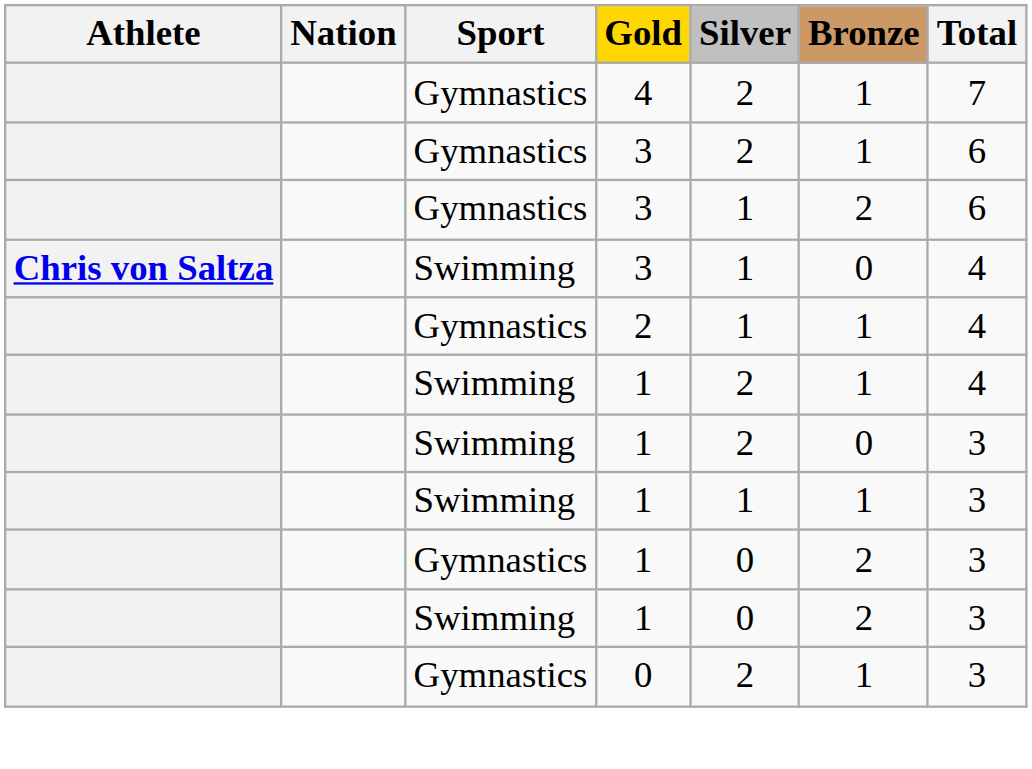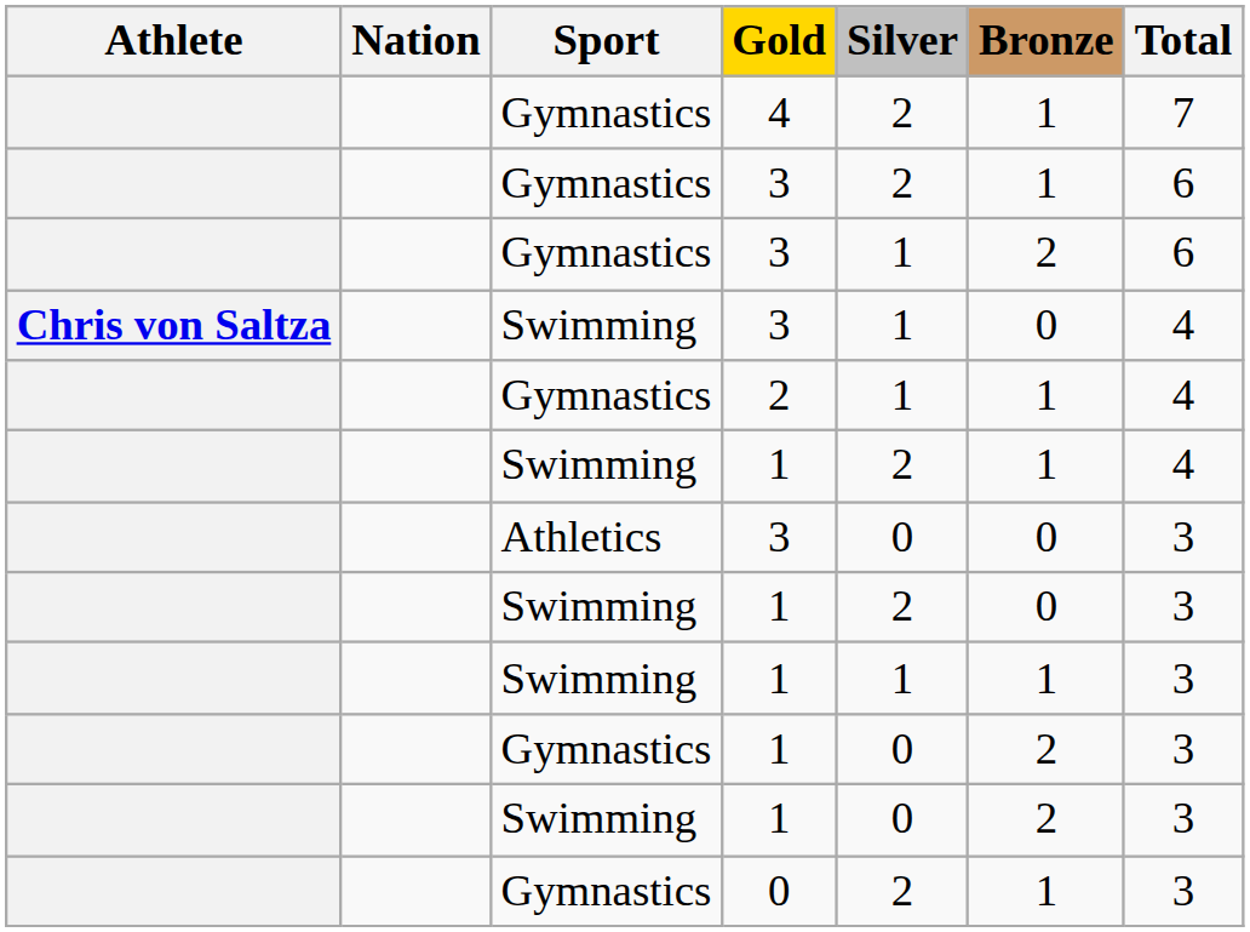 <table class="wikitable sortable plainrowheaders" style="text-align:center">
 <tr>
 <th scope=col>Athlete</th>
 <th scope=col>Nation</th>
 <th scope=col>Sport</th>
 <th scope="col" style="background:gold;"><strong>Gold</strong></th>
 <th scope="col" style="background:silver;"><strong>Silver</strong></th>
 <th scope="col" style="background:#c96;"><strong>Bronze</strong></th>
 <th scope=col>Total</th>
 </tr>
 <tr>
 <th scope="row" style="text-align:left;"></th>
 <td align=left></td>
 <td align=left>Gymnastics</td>
 <td>4</td>
 <td>2</td>
 <td>1</td>
 <td>7</td>
 </tr>
 <tr>
 <th scope="row" style="text-align:left;"></th>
 <td align=left></td>
 <td align=left>Gymnastics</td>
 <td>3</td>
 <td>2</td>
 <td>1</td>
 <td>6</td>
 </tr>
 <tr>
 <th scope="row" style="text-align:left;"></th>
 <td align=left></td>
 <td align=left>Gymnastics</td>
 <td>3</td>
 <td>1</td>
 <td>2</td>
 <td>6</td>
 </tr>
 <tr>
 <th scope="row" style="text-align:left;"><a href='#'>Chris von Saltza</a></th>
 <td align=left></td>
 <td align=left>Swimming</td>
 <td>3</td>
 <td>1</td>
 <td>0</td>
 <td>4</td>
 </tr>
 <tr>
 <th scope="row" style="text-align:left;"></th>
 <td align=left></td>
 <td align=left>Gymnastics</td>
 <td>2</td>
 <td>1</td>
 <td>1</td>
 <td>4</td>
 </tr>
 <tr>
 <th scope="row" style="text-align:left;"></th>
 <td align=left></td>
 <td align=left>Swimming</td>
 <td>1</td>
 <td>2</td>
 <td>1</td>
 <td>4</td>
 </tr>
 <tr>
 <th scope="row" style="text-align:left;"></th>
 <td align=left></td>
+<td align=left>Athletics</td>
+<td>3</td>
+<td>0</td>
+<td>0</td>
+<td>3</td>
+</tr>
+<tr>
+<th scope="row" style="text-align:left;"></th>
+<td align=left></td>
 <td align=left>Swimming</td>
 <td>1</td>
 <td>2</td>
 <td>0</td>
 <td>3</td>
 </tr>
 <tr>
 <th scope="row" style="text-align:left;"></th>
 <td align=left></td>
 <td align=left>Swimming</td>
 <td>1</td>
 <td>1</td>
 <td>1</td>
 <td>3</td>
 </tr>
 <tr>
 <th scope="row" style="text-align:left;"></th>
 <td align=left></td>
 <td align=left>Gymnastics</td>
 <td>1</td>
 <td>0</td>
 <td>2</td>
 <td>3</td>
 </tr>
 <tr>
 <th scope="row" style="text-align:left;"></th>
 <td align=left></td>
 <td align=left>Swimming</td>
 <td>1</td>
 <td>0</td>
 <td>2</td>
 <td>3</td>
 </tr>
 <tr>
 <th scope="row" style="text-align:left;"></th>
 <td align=left></td>
 <td align=left>Gymnastics</td>
 <td>0</td>
 <td>2</td>
 <td>1</td>
 <td>3</td>
 </tr>
 </table>
